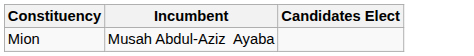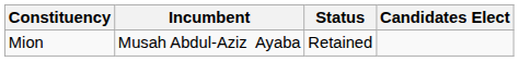 <table class="wikitable">
 <tr>
 <th>Constituency</th>
 <th>Incumbent</th>
+<th>Status</th>
 <th>Candidates Elect</th>
 </tr>
 <tr>
 <td>Mion</td>
 <td>Musah Abdul-Aziz  Ayaba</td>
+<td>Retained</td>
 <td></td>
 </tr>
 </table>
